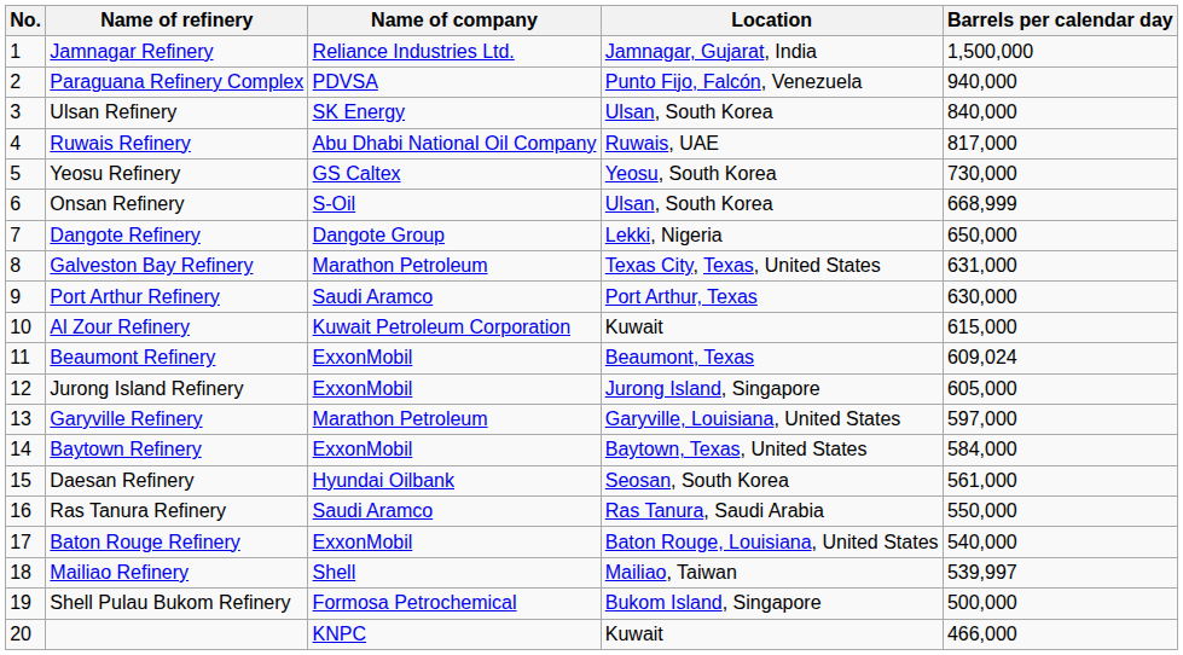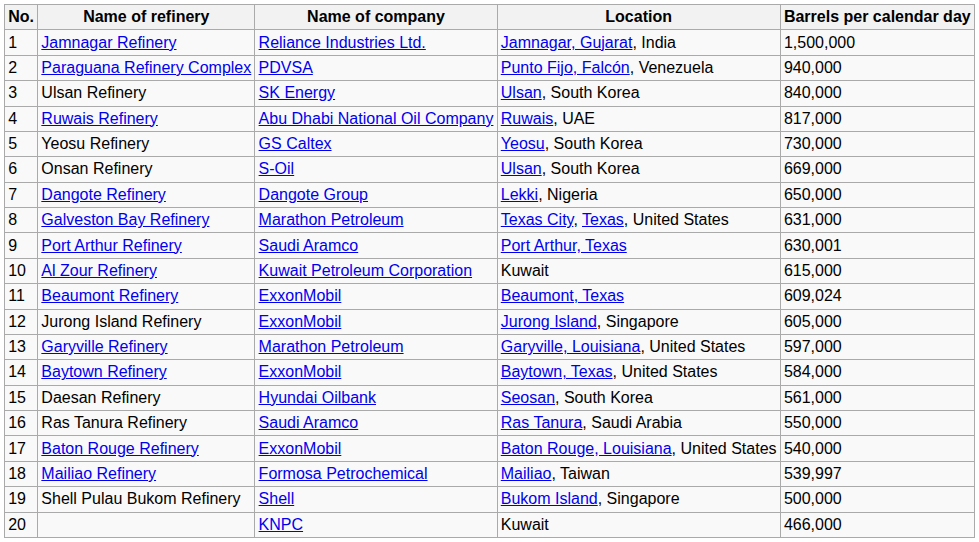 <table class="wikitable sortable">
 <tr>
 <th>No.</th>
 <th>Name of refinery</th>
 <th>Name of company</th>
 <th>Location</th>
 <th>Barrels per calendar day</th>
 </tr>
 <tr>
 <td>1</td>
 <td><a href='#'>Jamnagar Refinery</a></td>
 <td><a href='#'>Reliance Industries Ltd.</a></td>
 <td><a href='#'>Jamnagar, Gujarat</a>, India</td>
 <td>1,500,000</td>
 </tr>
 <tr>
 <td>2</td>
 <td><a href='#'>Paraguana Refinery Complex</a></td>
 <td><a href='#'>PDVSA</a></td>
 <td><a href='#'>Punto Fijo, Falcón</a>, Venezuela</td>
 <td>940,000</td>
 </tr>
 <tr>
 <td>3</td>
 <td>Ulsan Refinery</td>
 <td><a href='#'>SK Energy</a></td>
 <td><a href='#'>Ulsan</a>, South Korea</td>
 <td>840,000</td>
 </tr>
 <tr>
 <td>4</td>
 <td><a href='#'>Ruwais Refinery</a></td>
 <td><a href='#'>Abu Dhabi National Oil Company</a></td>
 <td><a href='#'>Ruwais</a>, UAE</td>
 <td>817,000</td>
 </tr>
 <tr>
 <td>5</td>
 <td>Yeosu Refinery</td>
 <td><a href='#'>GS Caltex</a></td>
 <td><a href='#'>Yeosu</a>, South Korea</td>
 <td>730,000</td>
 </tr>
 <tr>
 <td>6</td>
 <td>Onsan Refinery</td>
 <td><a href='#'>S-Oil</a></td>
 <td><a href='#'>Ulsan</a>, South Korea</td>
-<td>668,999</td>
+<td>669,000</td>
 </tr>
 <tr>
 <td>7</td>
 <td><a href='#'>Dangote Refinery</a></td>
 <td><a href='#'>Dangote Group</a></td>
 <td><a href='#'>Lekki</a>, Nigeria</td>
 <td>650,000</td>
 </tr>
 <tr>
 <td>8</td>
 <td><a href='#'>Galveston Bay Refinery</a></td>
 <td><a href='#'>Marathon Petroleum</a></td>
 <td><a href='#'>Texas City</a>, <a href='#'>Texas</a>, United States</td>
 <td>631,000</td>
 </tr>
 <tr>
 <td>9</td>
 <td><a href='#'>Port Arthur Refinery</a></td>
 <td><a href='#'>Saudi Aramco</a></td>
 <td><a href='#'>Port Arthur, Texas</a></td>
-<td>630,000</td>
+<td>630,001</td>
 </tr>
 <tr>
 <td>10</td>
 <td><a href='#'>Al Zour Refinery</a></td>
 <td><a href='#'>Kuwait Petroleum Corporation</a></td>
 <td>Kuwait</td>
 <td>615,000</td>
 </tr>
 <tr>
 <td>11</td>
 <td><a href='#'>Beaumont Refinery</a></td>
 <td><a href='#'>ExxonMobil</a></td>
 <td><a href='#'>Beaumont, Texas</a></td>
 <td>609,024</td>
 </tr>
 <tr>
 <td>12</td>
 <td>Jurong Island Refinery</td>
 <td><a href='#'>ExxonMobil</a></td>
 <td><a href='#'>Jurong Island</a>, Singapore</td>
 <td>605,000</td>
 </tr>
 <tr>
 <td>13</td>
 <td><a href='#'>Garyville Refinery</a></td>
 <td><a href='#'>Marathon Petroleum</a></td>
 <td><a href='#'>Garyville, Louisiana</a>, United States</td>
 <td>597,000</td>
 </tr>
 <tr>
 <td>14</td>
 <td><a href='#'>Baytown Refinery</a></td>
 <td><a href='#'>ExxonMobil</a></td>
 <td><a href='#'>Baytown, Texas</a>, United States</td>
 <td>584,000</td>
 </tr>
 <tr>
 <td>15</td>
 <td>Daesan Refinery</td>
 <td><a href='#'>Hyundai Oilbank</a></td>
 <td><a href='#'>Seosan</a>, South Korea</td>
 <td>561,000</td>
 </tr>
 <tr>
 <td>16</td>
 <td>Ras Tanura Refinery</td>
 <td><a href='#'>Saudi Aramco</a></td>
 <td><a href='#'>Ras Tanura</a>, Saudi Arabia</td>
 <td>550,000</td>
 </tr>
 <tr>
 <td>17</td>
 <td><a href='#'>Baton Rouge Refinery</a></td>
 <td><a href='#'>ExxonMobil</a></td>
 <td><a href='#'>Baton Rouge, Louisiana</a>, United States</td>
 <td>540,000</td>
 </tr>
 <tr>
 <td>18</td>
 <td><a href='#'>Mailiao Refinery</a></td>
-<td><a href='#'>Shell</a></td>
+<td><a href='#'>Formosa Petrochemical</a></td>
 <td><a href='#'>Mailiao</a>, Taiwan</td>
 <td>539,997</td>
 </tr>
 <tr>
 <td>19</td>
 <td>Shell Pulau Bukom Refinery</td>
-<td><a href='#'>Formosa Petrochemical</a></td>
+<td><a href='#'>Shell</a></td>
 <td><a href='#'>Bukom Island</a>, Singapore</td>
 <td>500,000</td>
 </tr>
 <tr>
 <td>20</td>
 <td></td>
 <td><a href='#'>KNPC</a></td>
 <td>Kuwait</td>
 <td>466,000</td>
 </tr>
 </table>
